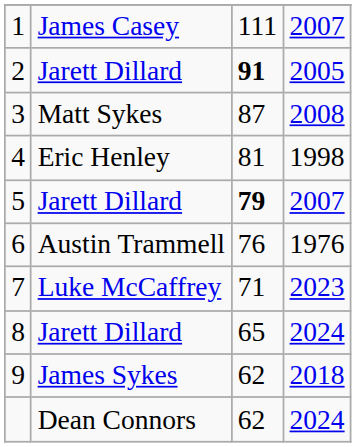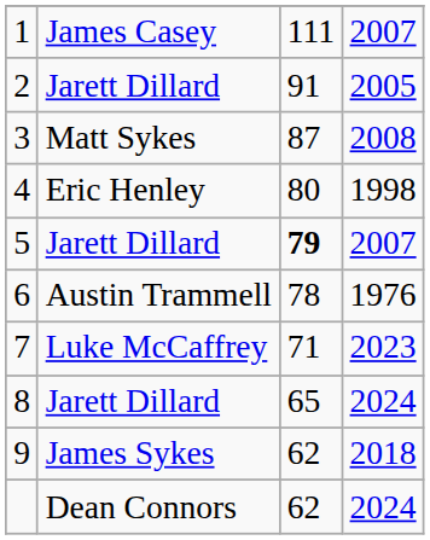 <table class="wikitable">
 <tr>
 </tr>
 <tr>
 <td>1</td>
 <td><a href='#'>James Casey</a></td>
 <td>111</td>
 <td><a href='#'>2007</a></td>
 </tr>
 <tr>
 <td>2</td>
 <td><a href='#'>Jarett Dillard</a></td>
-<td><strong>91</strong></td>
+<td>91</td>
 <td><a href='#'>2005</a></td>
 </tr>
 <tr>
 <td>3</td>
 <td>Matt Sykes</td>
 <td>87</td>
 <td><a href='#'>2008</a></td>
 </tr>
 <tr>
 <td>4</td>
 <td>Eric Henley</td>
-<td>81</td>
+<td>80</td>
 <td>1998</td>
 </tr>
 <tr>
 <td>5</td>
 <td><a href='#'>Jarett Dillard</a></td>
 <td><strong>79</strong></td>
 <td><a href='#'>2007</a></td>
 </tr>
 <tr>
 <td>6</td>
 <td>Austin Trammell</td>
-<td>76</td>
+<td>78</td>
 <td>1976</td>
 </tr>
 <tr>
 <td>7</td>
 <td><a href='#'>Luke McCaffrey</a></td>
 <td>71</td>
 <td><a href='#'>2023</a></td>
 </tr>
 <tr>
 <td>8</td>
 <td><a href='#'>Jarett Dillard</a></td>
 <td>65</td>
 <td><a href='#'>2024</a></td>
 </tr>
 <tr>
 <td>9</td>
 <td><a href='#'>James Sykes</a></td>
 <td>62</td>
 <td><a href='#'>2018</a></td>
 </tr>
 <tr>
 <td></td>
 <td>Dean Connors</td>
 <td>62</td>
 <td><a href='#'>2024</a></td>
 </tr>
 </table>
